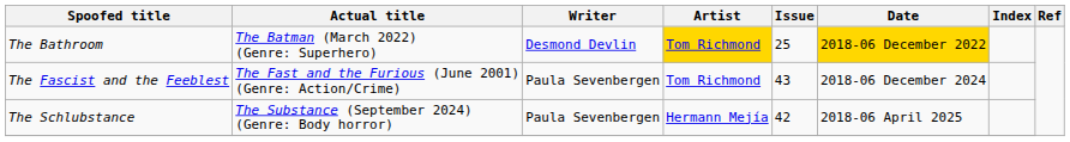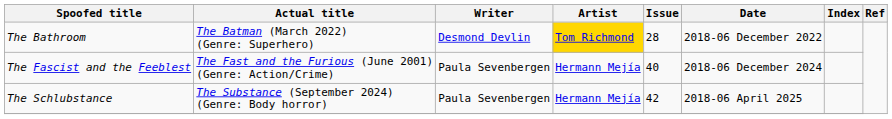 <table class="wikitable sortable">
 <tr>
 <th><strong>Spoofed title</strong></th>
 <th><strong>Actual title</strong></th>
 <th><strong>Writer</strong></th>
 <th><strong>Artist</strong></th>
 <th><strong>Issue</strong></th>
 <th><strong>Date</strong></th>
 <th><strong>Index</strong></th>
 <th><strong>Ref</strong></th>
 </tr>
 <tr>
 <td><em>The Bathroom</em></td>
 <td><em><a href='#'>The Batman</a></em> (March 2022)<br>(Genre: Superhero)</td>
 <td><a href='#'>Desmond Devlin</a></td>
 <td style="background: gold;"><a href='#'>Tom Richmond</a></td>
-<td>25</td>
-<td style="background: gold;"><span>2018-06</span> December 2022</td>
+<td>28</td>
+<td><span>2018-06</span> December 2022</td>
 <td></td>
 </tr>
 <tr>
 <td><em>The <a href='#'>Fascist</a> and the <a href='#'>Feeblest</a></em></td>
 <td><em><a href='#'>The Fast and the Furious</a></em> (June 2001)<br>(Genre: Action/Crime)</td>
 <td>Paula Sevenbergen</td>
-<td><a href='#'>Tom Richmond</a></td>
-<td>43</td>
+<td><a href='#'>Hermann Mejía</a></td>
+<td>40</td>
 <td><span>2018-06</span> December 2024</td>
 <td></td>
 </tr>
 <tr>
 <td><em>The Schlubstance</em></td>
 <td><em><a href='#'>The Substance</a></em> (September 2024)<br>(Genre: Body horror)</td>
 <td>Paula Sevenbergen</td>
 <td><a href='#'>Hermann Mejía</a></td>
 <td>42</td>
 <td><span>2018-06</span> April 2025</td>
 <td></td>
 </tr>
 <tr>
 </tr>
 </table>
